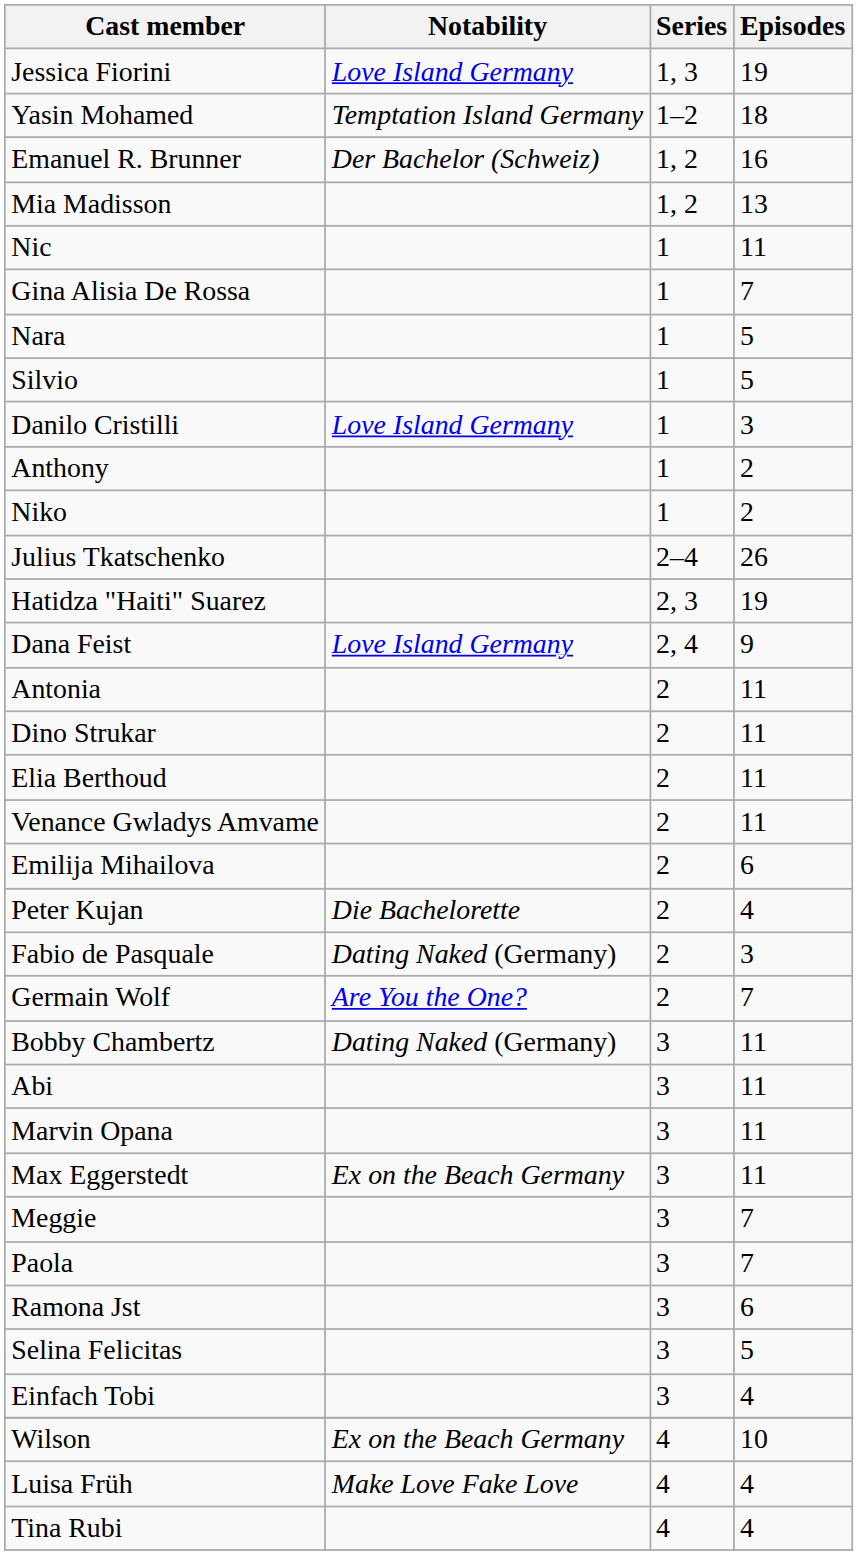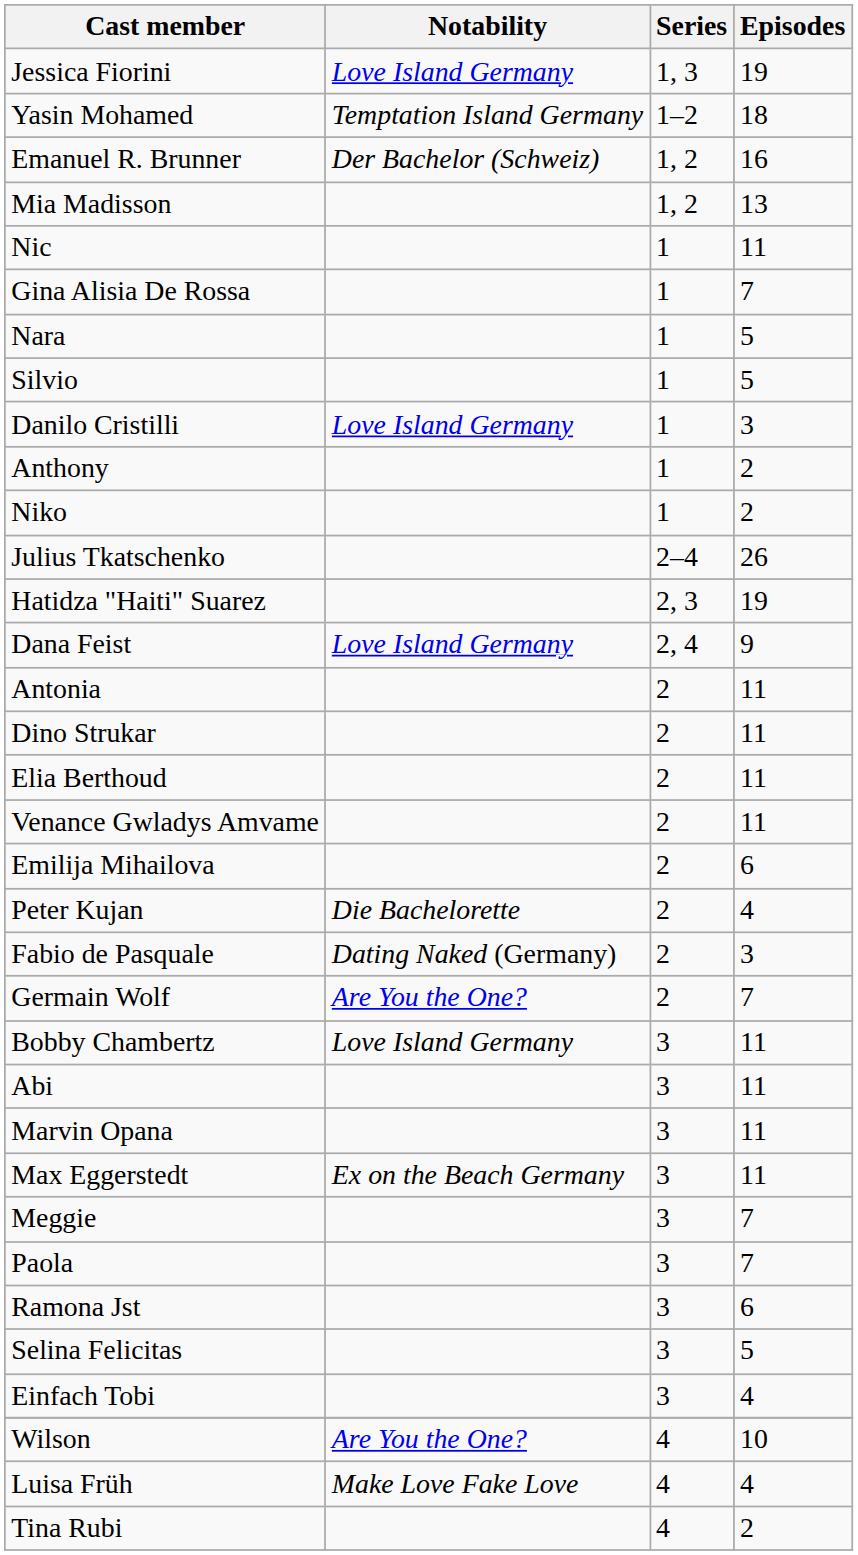 <table class="wikitable">
 <tr>
 <th>Cast member</th>
 <th>Notability</th>
 <th>Series</th>
 <th>Episodes</th>
 </tr>
 <tr>
 <td>Jessica Fiorini</td>
 <td><a href='#'><em>Love Island Germany</em></a></td>
 <td>1, 3</td>
 <td>19</td>
 </tr>
 <tr>
 <td>Yasin Mohamed</td>
 <td><em>Temptation Island Germany</em></td>
 <td>1–2</td>
 <td>18</td>
 </tr>
 <tr>
 <td>Emanuel R. Brunner</td>
 <td><em>Der Bachelor (Schweiz)</em></td>
 <td>1, 2</td>
 <td>16</td>
 </tr>
 <tr>
 <td>Mia Madisson</td>
 <td></td>
 <td>1, 2</td>
 <td>13</td>
 </tr>
 <tr>
 <td>Nic</td>
 <td></td>
 <td>1</td>
 <td>11</td>
 </tr>
 <tr>
 <td>Gina Alisia De Rossa</td>
 <td></td>
 <td>1</td>
 <td>7</td>
 </tr>
 <tr>
 <td>Nara</td>
 <td></td>
 <td>1</td>
 <td>5</td>
 </tr>
 <tr>
 <td>Silvio</td>
 <td></td>
 <td>1</td>
 <td>5</td>
 </tr>
 <tr>
 <td>Danilo Cristilli</td>
 <td><a href='#'><em>Love Island Germany</em></a></td>
 <td>1</td>
 <td>3</td>
 </tr>
 <tr>
 <td>Anthony</td>
 <td></td>
 <td>1</td>
 <td>2</td>
 </tr>
 <tr>
 <td>Niko</td>
 <td></td>
 <td>1</td>
 <td>2</td>
 </tr>
 <tr>
 <td>Julius Tkatschenko</td>
 <td></td>
 <td>2–4</td>
 <td>26</td>
 </tr>
 <tr>
 <td>Hatidza "Haiti" Suarez</td>
 <td></td>
 <td>2, 3</td>
 <td>19</td>
 </tr>
 <tr>
 <td>Dana Feist</td>
 <td><a href='#'><em>Love Island Germany</em></a></td>
 <td>2, 4</td>
 <td>9</td>
 </tr>
 <tr>
 <td>Antonia</td>
 <td></td>
 <td>2</td>
 <td>11</td>
 </tr>
 <tr>
 <td>Dino Strukar</td>
 <td></td>
 <td>2</td>
 <td>11</td>
 </tr>
 <tr>
 <td>Elia Berthoud</td>
 <td></td>
 <td>2</td>
 <td>11</td>
 </tr>
 <tr>
 <td>Venance Gwladys Amvame</td>
 <td></td>
 <td>2</td>
 <td>11</td>
 </tr>
 <tr>
 <td>Emilija Mihailova</td>
 <td></td>
 <td>2</td>
 <td>6</td>
 </tr>
 <tr>
 <td>Peter Kujan</td>
 <td><em>Die Bachelorette</em></td>
 <td>2</td>
 <td>4</td>
 </tr>
 <tr>
 <td>Fabio de Pasquale</td>
 <td><em>Dating Naked</em> (Germany)</td>
 <td>2</td>
 <td>3</td>
 </tr>
 <tr>
 <td>Germain Wolf</td>
 <td><a href='#'><em>Are You the One?</em></a></td>
 <td>2</td>
 <td>7</td>
 </tr>
 <tr>
 <td>Bobby Chambertz</td>
-<td><em>Dating Naked</em> (Germany)</td>
+<td><em>Love Island Germany</em></td>
 <td>3</td>
 <td>11</td>
 </tr>
 <tr>
 <td>Abi</td>
 <td></td>
 <td>3</td>
 <td>11</td>
 </tr>
 <tr>
 <td>Marvin Opana</td>
 <td></td>
 <td>3</td>
 <td>11</td>
 </tr>
 <tr>
 <td>Max Eggerstedt</td>
 <td><em>Ex on the Beach Germany</em></td>
 <td>3</td>
 <td>11</td>
 </tr>
 <tr>
 <td>Meggie</td>
 <td></td>
 <td>3</td>
 <td>7</td>
 </tr>
 <tr>
 <td>Paola</td>
 <td></td>
 <td>3</td>
 <td>7</td>
 </tr>
 <tr>
 <td>Ramona Jst</td>
 <td></td>
 <td>3</td>
 <td>6</td>
 </tr>
 <tr>
 <td>Selina Felicitas</td>
 <td></td>
 <td>3</td>
 <td>5</td>
 </tr>
 <tr>
 <td>Einfach Tobi</td>
 <td></td>
 <td>3</td>
 <td>4</td>
 </tr>
 <tr>
 </tr>
 <tr>
 <td>Wilson</td>
-<td><em>Ex on the Beach Germany</em></td>
+<td><a href='#'><em>Are You the One?</em></a></td>
 <td>4</td>
 <td>10</td>
 </tr>
 <tr>
 <td>Luisa Früh</td>
 <td><em>Make Love Fake Love</em></td>
 <td>4</td>
 <td>4</td>
 </tr>
 <tr>
 <td>Tina Rubi</td>
 <td></td>
 <td>4</td>
-<td>4</td>
+<td>2</td>
 </tr>
 </table>
